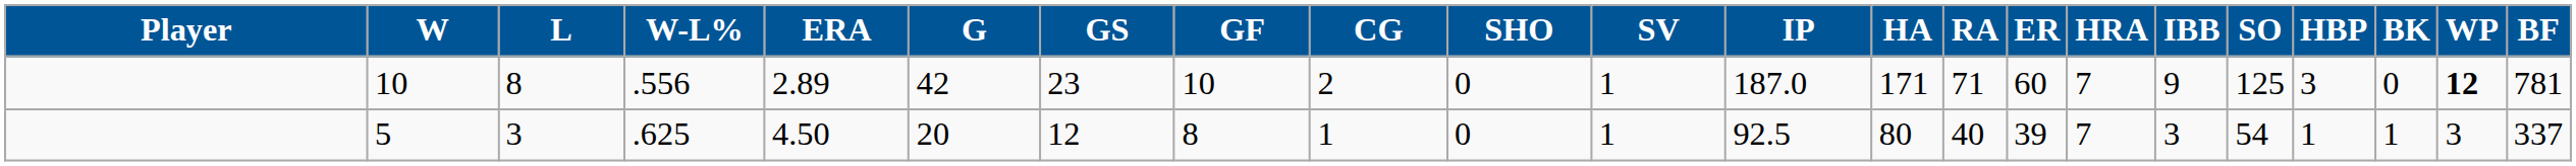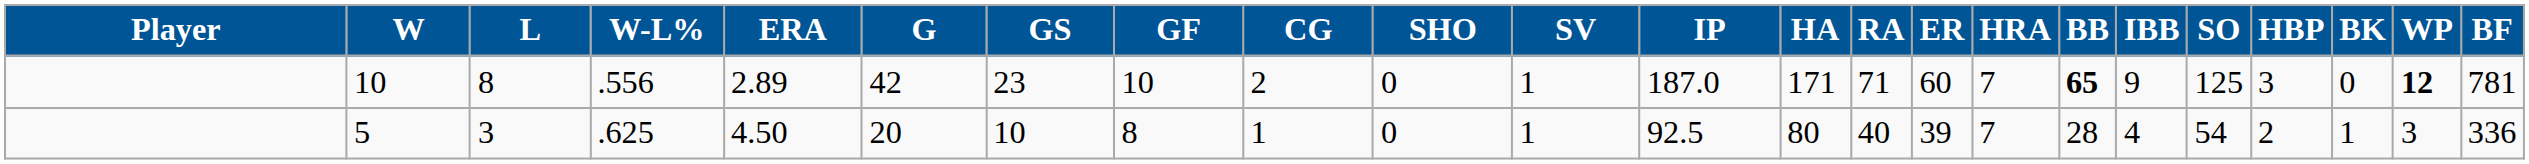 <table class="wikitable sortable">
 <tr>
 <th style="background:#005596; color:#FFF; width:20%;">Player</th>
 <th style="background:#005596; color:#FFF; width:7%;">W</th>
 <th style="background:#005596; color:#FFF; width:7%;">L</th>
 <th style="background:#005596; color:#FFF; width:7%;">W-L%</th>
 <th style="background:#005596; color:#FFF; width:7%;">ERA</th>
 <th style="background:#005596; color:#FFF; width:7%;">G</th>
 <th style="background:#005596; color:#FFF; width:7%;">GS</th>
 <th style="background:#005596; color:#FFF; width:7%;">GF</th>
 <th style="background:#005596; color:#FFF; width:7%;">CG</th>
 <th style="background:#005596; color:#FFF; width:7%;">SHO</th>
 <th style="background:#005596; color:#FFF; width:7%;">SV</th>
 <th style="background:#005596; color:#FFF; width:7%;">IP</th>
 <th style="background:#005596; color:#FFF; width:7%;">HA</th>
 <th style="background:#005596; color:#FFF; width:7%;">RA</th>
 <th style="background:#005596; color:#FFF; width:7%;">ER</th>
 <th style="background:#005596; color:#FFF; width:7%;">HRA</th>
+<th style="background:#005596; color:#FFF; width:7%;">BB</th>
 <th style="background:#005596; color:#FFF; width:7%;">IBB</th>
 <th style="background:#005596; color:#FFF; width:7%;">SO</th>
 <th style="background:#005596; color:#FFF; width:7%;">HBP</th>
 <th style="background:#005596; color:#FFF; width:7%;">BK</th>
 <th style="background:#005596; color:#FFF; width:7%;">WP</th>
 <th style="background:#005596; color:#FFF; width:7%;">BF</th>
 </tr>
 <tr>
 <td></td>
 <td>10</td>
 <td>8</td>
 <td>.556</td>
 <td>2.89</td>
 <td>42</td>
 <td>23</td>
 <td>10</td>
 <td>2</td>
 <td>0</td>
 <td>1</td>
 <td>187.0</td>
 <td>171</td>
 <td>71</td>
 <td>60</td>
 <td>7</td>
+<td><strong>65</strong></td>
 <td>9</td>
 <td>125</td>
 <td>3</td>
 <td>0</td>
 <td><strong>12</strong></td>
 <td>781</td>
 </tr>
 <tr>
 <td></td>
 <td>5</td>
 <td>3</td>
 <td>.625</td>
 <td>4.50</td>
 <td>20</td>
-<td>12</td>
+<td>10</td>
 <td>8</td>
 <td>1</td>
 <td>0</td>
 <td>1</td>
 <td>92.5</td>
 <td>80</td>
 <td>40</td>
 <td>39</td>
 <td>7</td>
-<td>3</td>
+<td>28</td>
+<td>4</td>
 <td>54</td>
-<td>1</td>
+<td>2</td>
 <td>1</td>
 <td>3</td>
-<td>337</td>
+<td>336</td>
 </tr>
 </table>
